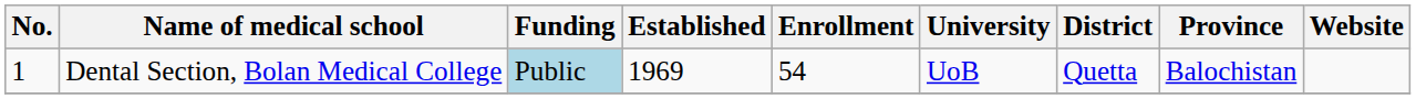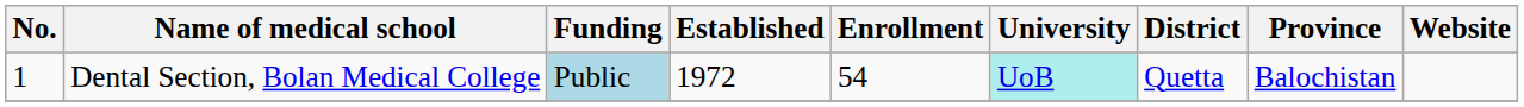 <table class="wikitable sortable">
 <tr>
 <th>No.</th>
 <th>Name of medical school</th>
 <th>Funding</th>
 <th>Established</th>
 <th>Enrollment</th>
 <th>University</th>
 <th>District</th>
 <th>Province</th>
 <th>Website</th>
 </tr>
 <tr>
 <td>1</td>
 <td>Dental Section, <a href='#'>Bolan Medical College</a></td>
 <td style="background: lightblue;">Public</td>
-<td>1969</td>
+<td>1972</td>
 <td>54</td>
-<td><a href='#'>UoB</a></td>
+<td style="background: paleturquoise;"><a href='#'>UoB</a></td>
 <td><a href='#'>Quetta</a></td>
 <td><a href='#'>Balochistan</a></td>
 <td></td>
 </tr>
 <tr>
 </tr>
 </table>
